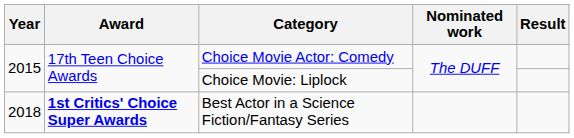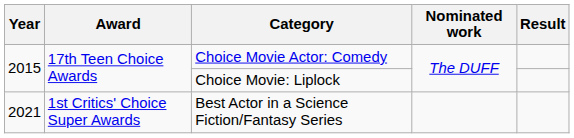 <table class="wikitable sortable">
 <tr>
 <th>Year</th>
 <th>Award</th>
 <th>Category</th>
 <th>Nominated work</th>
 <th>Result</th>
 </tr>
 <tr>
 <td rowspan="2">2015</td>
 <td rowspan="2"><a href='#'>17th Teen Choice Awards</a></td>
 <td><a href='#'>Choice Movie Actor: Comedy</a></td>
 <td rowspan="2" style="text-align:center;"><em><a href='#'>The DUFF</a></em></td>
 <td></td>
 </tr>
 <tr>
 <td>Choice Movie: Liplock </td>
 <td></td>
 </tr>
 <tr>
-<td>2018</td>
-<td><strong><a href='#'>1st Critics' Choice Super Awards</a></strong></td>
+<td>2021</td>
+<td><a href='#'>1st Critics' Choice Super Awards</a></td>
 <td>Best Actor in a Science Fiction/Fantasy Series</td>
 <td></td>
 <td></td>
 </tr>
 </table>
